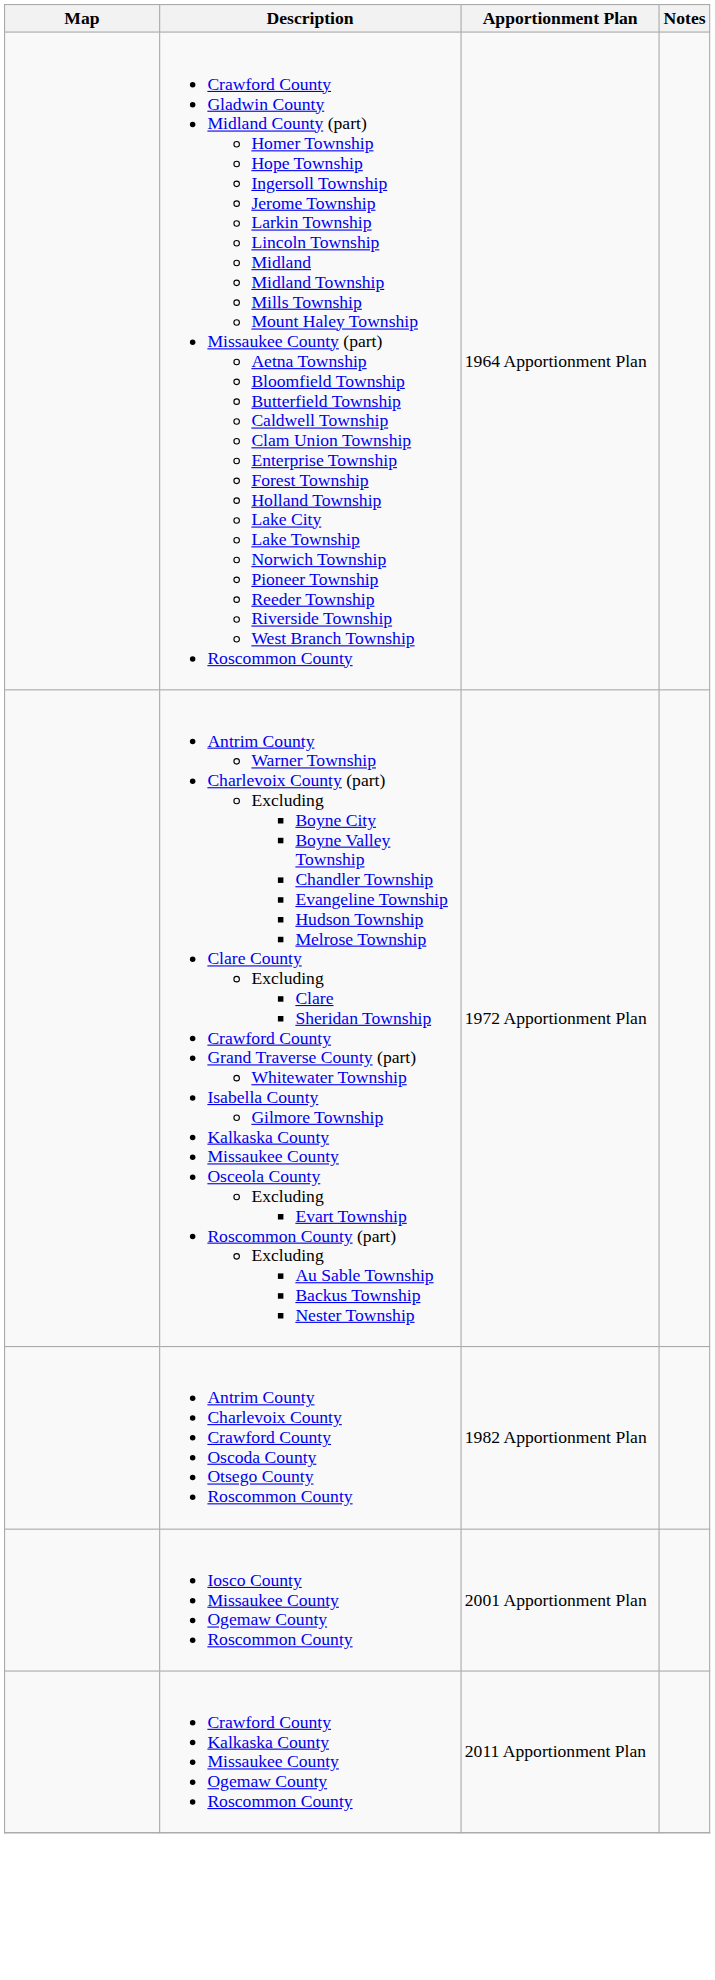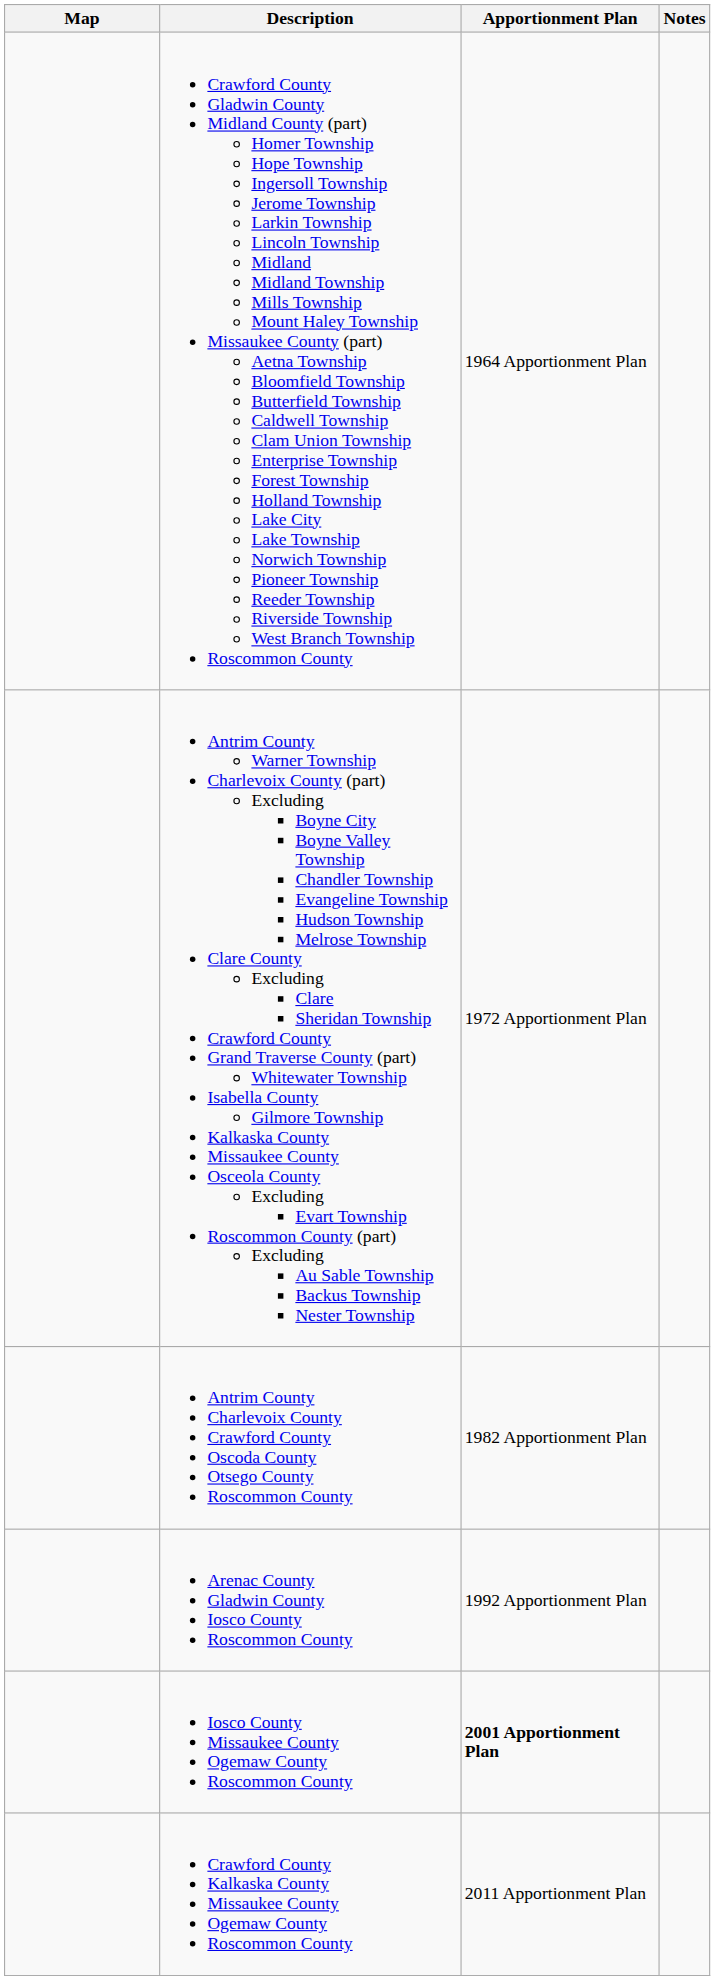 <table class="wikitable sortable">
 <tr>
 <th style="width:100pt;">Map</th>
 <th style="width:200pt;">Description</th>
 <th style="width:130pt;">Apportionment Plan</th>
 <th style="width:15pt;">Notes</th>
 </tr>
 <tr>
 <td></td>
 <td><br><ul><li><a href='#'>Crawford County</a></li><li><a href='#'>Gladwin County</a></li><li><a href='#'>Midland County</a> (part)<ul><li><a href='#'>Homer Township</a></li><li><a href='#'>Hope Township</a></li><li><a href='#'>Ingersoll Township</a></li><li><a href='#'>Jerome Township</a></li><li><a href='#'>Larkin Township</a></li><li><a href='#'>Lincoln Township</a></li><li><a href='#'>Midland</a></li><li><a href='#'>Midland Township</a></li><li><a href='#'>Mills Township</a></li><li><a href='#'>Mount Haley Township</a></li></ul></li><li><a href='#'>Missaukee County</a> (part)<ul><li><a href='#'>Aetna Township</a></li><li><a href='#'>Bloomfield Township</a></li><li><a href='#'>Butterfield Township</a></li><li><a href='#'>Caldwell Township</a></li><li><a href='#'>Clam Union Township</a></li><li><a href='#'>Enterprise Township</a></li><li><a href='#'>Forest Township</a></li><li><a href='#'>Holland Township</a></li><li><a href='#'>Lake City</a></li><li><a href='#'>Lake Township</a></li><li><a href='#'>Norwich Township</a></li><li><a href='#'>Pioneer Township</a></li><li><a href='#'>Reeder Township</a></li><li><a href='#'>Riverside Township</a></li><li><a href='#'>West Branch Township</a></li></ul></li><li><a href='#'>Roscommon County</a></li></ul></td>
 <td>1964 Apportionment Plan</td>
 <td></td>
 </tr>
 <tr>
 <td></td>
 <td><br><ul><li><a href='#'>Antrim County</a><ul><li><a href='#'>Warner Township</a></li></ul></li><li><a href='#'>Charlevoix County</a> (part)<ul><li>Excluding<ul><li><a href='#'>Boyne City</a></li><li><a href='#'>Boyne Valley Township</a></li><li><a href='#'>Chandler Township</a></li><li><a href='#'>Evangeline Township</a></li><li><a href='#'>Hudson Township</a></li><li><a href='#'>Melrose Township</a></li></ul></li></ul></li><li><a href='#'>Clare County</a><ul><li>Excluding<ul><li><a href='#'>Clare</a></li><li><a href='#'>Sheridan Township</a></li></ul></li></ul></li><li><a href='#'>Crawford County</a></li><li><a href='#'>Grand Traverse County</a> (part)<ul><li><a href='#'>Whitewater Township</a></li></ul></li><li><a href='#'>Isabella County</a><ul><li><a href='#'>Gilmore Township</a></li></ul></li><li><a href='#'>Kalkaska County</a></li><li><a href='#'>Missaukee County</a></li><li><a href='#'>Osceola County</a><ul><li>Excluding<ul><li><a href='#'>Evart Township</a></li></ul></li></ul></li><li><a href='#'>Roscommon County</a> (part)<ul><li>Excluding<ul><li><a href='#'>Au Sable Township</a></li><li><a href='#'>Backus Township</a></li><li><a href='#'>Nester Township</a></li></ul></li></ul></li></ul></td>
 <td>1972 Apportionment Plan</td>
 <td></td>
 </tr>
 <tr>
 <td></td>
 <td><br><ul><li><a href='#'>Antrim County</a></li><li><a href='#'>Charlevoix County</a></li><li><a href='#'>Crawford County</a></li><li><a href='#'>Oscoda County</a></li><li><a href='#'>Otsego County</a></li><li><a href='#'>Roscommon County</a></li></ul></td>
 <td>1982 Apportionment Plan</td>
 <td></td>
 </tr>
 <tr>
 <td></td>
+<td><br><ul><li><a href='#'>Arenac County</a></li><li><a href='#'>Gladwin County</a></li><li><a href='#'>Iosco County</a></li><li><a href='#'>Roscommon County</a></li></ul></td>
+<td>1992 Apportionment Plan</td>
+<td></td>
+</tr>
+<tr>
+<td></td>
 <td><br><ul><li><a href='#'>Iosco County</a></li><li><a href='#'>Missaukee County</a></li><li><a href='#'>Ogemaw County</a></li><li><a href='#'>Roscommon County</a></li></ul></td>
-<td>2001 Apportionment Plan</td>
+<td><strong>2001 Apportionment Plan</strong></td>
 <td></td>
 </tr>
 <tr>
 <td></td>
 <td><br><ul><li><a href='#'>Crawford County</a></li><li><a href='#'>Kalkaska County</a></li><li><a href='#'>Missaukee County</a></li><li><a href='#'>Ogemaw County</a></li><li><a href='#'>Roscommon County</a></li></ul></td>
 <td>2011 Apportionment Plan</td>
 <td></td>
 </tr>
 <tr>
 </tr>
 </table>
